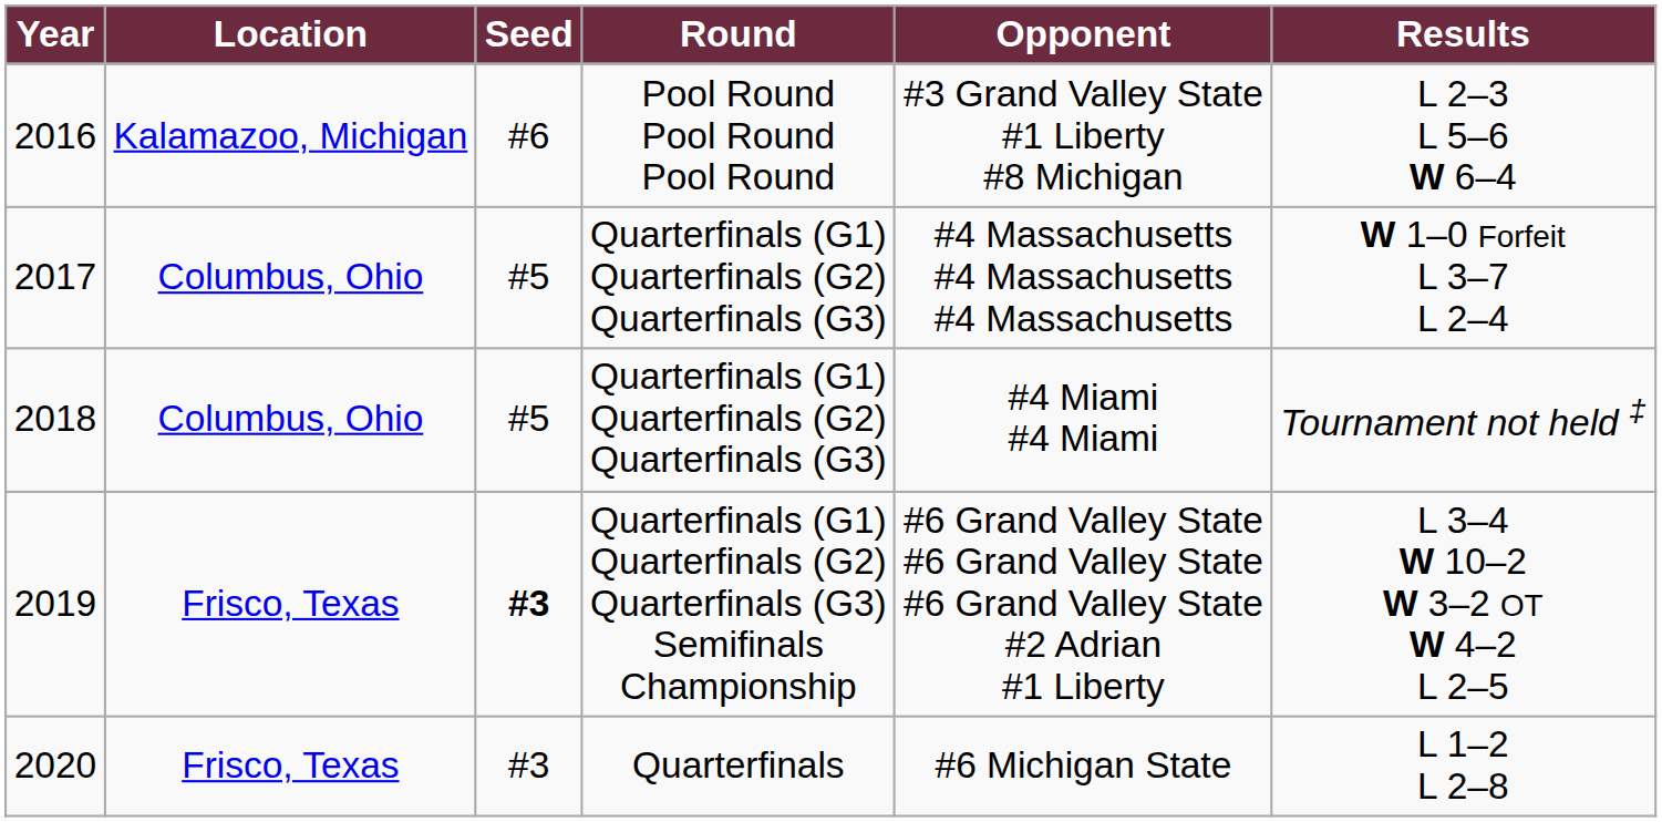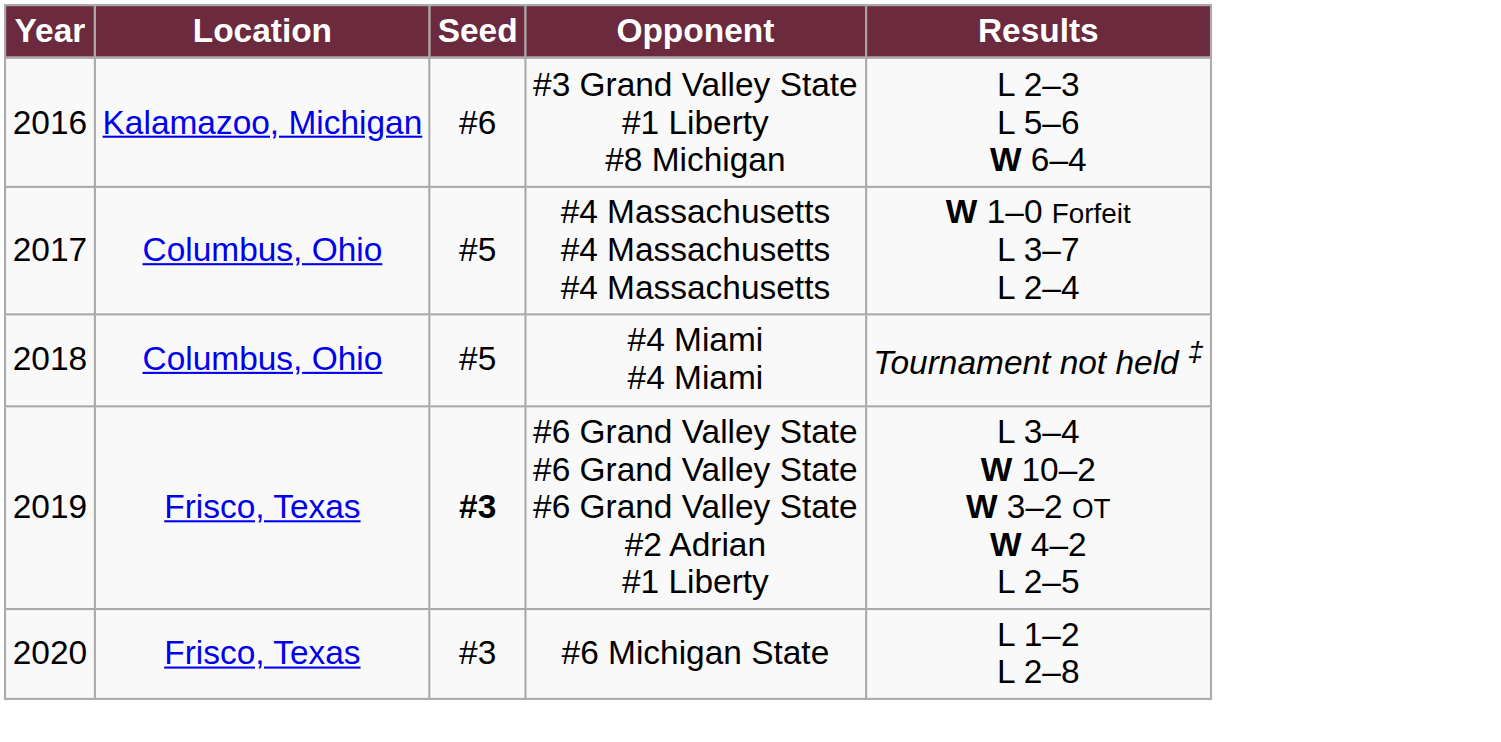 <table class="wikitable">
 <tr align="center"  style="background:#6B2A3E;color:#ffffff;">
 <td><strong>Year</strong></td>
 <td><strong>Location</strong></td>
 <td><strong>Seed</strong></td>
-<td><strong>Round</strong></td>
 <td><strong>Opponent</strong></td>
 <td><strong>Results</strong></td>
 </tr>
 <tr align="center">
 <td>2016</td>
 <td><a href='#'>Kalamazoo, Michigan</a></td>
 <td>#6</td>
-<td>Pool Round<br>Pool Round<br>Pool Round</td>
 <td>#3 Grand Valley State<br>#1 Liberty<br>#8 Michigan</td>
 <td>L 2–3<br>L 5–6<br><strong>W</strong> 6–4</td>
 </tr>
 <tr align="center">
 <td>2017</td>
 <td><a href='#'>Columbus, Ohio</a></td>
 <td>#5</td>
-<td>Quarterfinals (G1)<br>Quarterfinals (G2)<br>Quarterfinals (G3)</td>
 <td>#4 Massachusetts<br>#4 Massachusetts<br>#4 Massachusetts</td>
 <td><strong>W</strong> 1–0 <small>Forfeit</small><br>L 3–7<br>L 2–4</td>
 </tr>
 <tr align="center">
 <td>2018</td>
 <td><a href='#'>Columbus, Ohio</a></td>
 <td>#5</td>
-<td>Quarterfinals (G1)<br>Quarterfinals (G2)<br>Quarterfinals (G3)</td>
 <td>#4 Miami<br>#4 Miami<br></td>
 <td><em>Tournament not held <sup>‡</sup></em></td>
 </tr>
 <tr align="center">
 <td>2019</td>
 <td><a href='#'>Frisco, Texas</a></td>
 <td><strong>#3</strong></td>
-<td>Quarterfinals (G1)<br>Quarterfinals (G2)<br>Quarterfinals (G3)<br>Semifinals<br>Championship</td>
 <td>#6 Grand Valley State<br>#6 Grand Valley State<br>#6 Grand Valley State<br>#2 Adrian<br>#1 Liberty</td>
 <td>L 3–4<br><strong>W</strong> 10–2<br><strong>W</strong> 3–2 <small>OT</small><br><strong>W</strong> 4–2<br>L 2–5</td>
 </tr>
 <tr align="center">
 <td>2020</td>
 <td><a href='#'>Frisco, Texas</a></td>
 <td>#3</td>
-<td>Quarterfinals</td>
 <td>#6 Michigan State</td>
 <td>L 1–2<br>L 2–8</td>
 </tr>
 </table>
